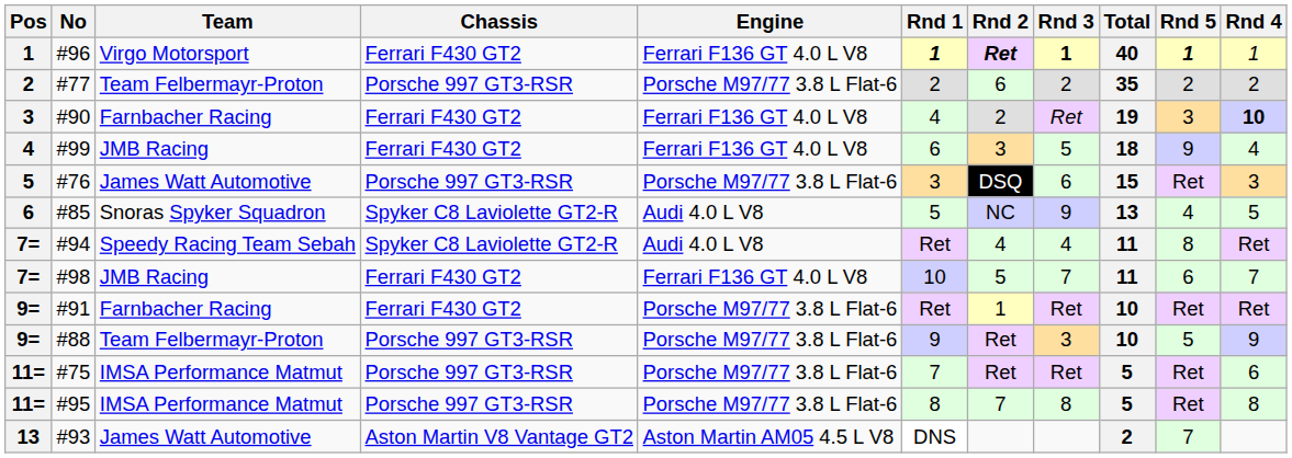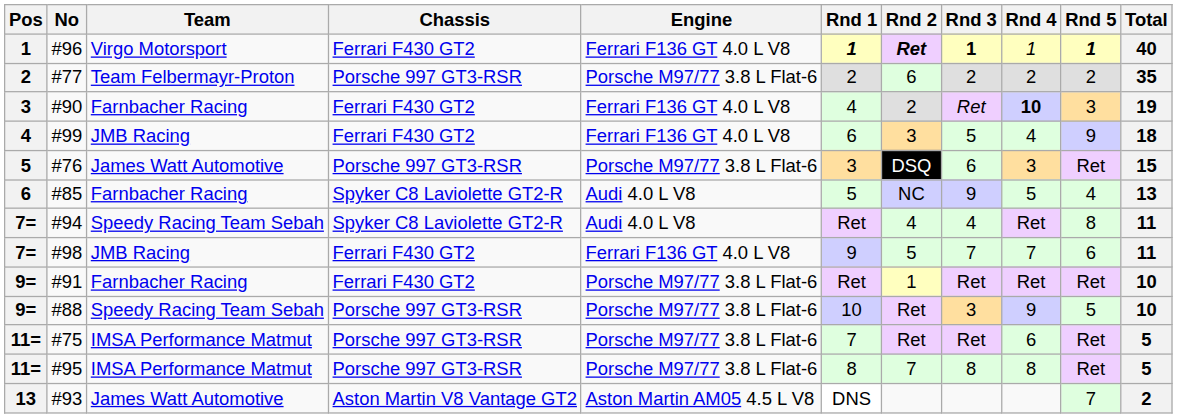 <table class="wikitable" style="font-size: 90%;">
 <tr>
 <th>Pos</th>
 <th>No</th>
 <th>Team</th>
 <th>Chassis</th>
 <th>Engine</th>
 <th>Rnd 1</th>
 <th>Rnd 2</th>
 <th>Rnd 3</th>
+<th>Rnd 4</th>
+<th>Rnd 5</th>
 <th>Total</th>
-<th>Rnd 5</th>
-<th>Rnd 4</th>
 </tr>
 <tr>
 <th>1</th>
 <td>#96</td>
 <td> <a href='#'>Virgo Motorsport</a></td>
 <td><a href='#'>Ferrari F430 GT2</a></td>
 <td><a href='#'>Ferrari F136 GT</a> 4.0 L V8</td>
 <td align="center" style="background:#FFFFBF;"><strong><em>1</em></strong></td>
 <td align="center" style="background:#EFCFFF;"><strong><em>Ret</em></strong></td>
 <td align="center" style="background:#FFFFBF;"><strong>1</strong></td>
+<td align="center" style="background:#FFFFBF;"><em>1</em></td>
+<td align="center" style="background:#FFFFBF;"><strong><em>1</em></strong></td>
 <th align=center>40</th>
-<td align="center" style="background:#FFFFBF;"><strong><em>1</em></strong></td>
-<td align="center" style="background:#FFFFBF;"><em>1</em></td>
 </tr>
 <tr>
 <th>2</th>
 <td>#77</td>
 <td> <a href='#'>Team Felbermayr-Proton</a></td>
 <td><a href='#'>Porsche 997 GT3-RSR</a></td>
 <td><a href='#'>Porsche M97/77</a> 3.8 L Flat-6</td>
 <td align="center" style="background:#DFDFDF;">2</td>
 <td align="center" style="background:#DFFFDF;">6</td>
 <td align="center" style="background:#DFDFDF;">2</td>
-<th align=center>35</th>
 <td align="center" style="background:#DFDFDF;">2</td>
 <td align="center" style="background:#DFDFDF;">2</td>
+<th align=center>35</th>
 </tr>
 <tr>
 <th>3</th>
 <td>#90</td>
 <td> <a href='#'>Farnbacher Racing</a></td>
 <td><a href='#'>Ferrari F430 GT2</a></td>
 <td><a href='#'>Ferrari F136 GT</a> 4.0 L V8</td>
 <td align="center" style="background:#DFFFDF;">4</td>
 <td align="center" style="background:#DFDFDF;">2</td>
 <td align="center" style="background:#EFCFFF;"><em>Ret</em></td>
+<td align="center" style="background:#CFCFFF;"><strong>10</strong></td>
+<td align="center" style="background:#FFDF9F;">3</td>
 <th align=center>19</th>
-<td align="center" style="background:#FFDF9F;">3</td>
-<td align="center" style="background:#CFCFFF;"><strong>10</strong></td>
 </tr>
 <tr>
 <th>4</th>
 <td>#99</td>
 <td> <a href='#'>JMB Racing</a></td>
 <td><a href='#'>Ferrari F430 GT2</a></td>
 <td><a href='#'>Ferrari F136 GT</a> 4.0 L V8</td>
 <td align="center" style="background:#DFFFDF;">6</td>
 <td align="center" style="background:#FFDF9F;">3</td>
 <td align="center" style="background:#DFFFDF;">5</td>
+<td align="center" style="background:#DFFFDF;">4</td>
+<td align="center" style="background:#CFCFFF;">9</td>
 <th align=center>18</th>
-<td align="center" style="background:#CFCFFF;">9</td>
-<td align="center" style="background:#DFFFDF;">4</td>
 </tr>
 <tr>
 <th>5</th>
 <td>#76</td>
 <td> <a href='#'>James Watt Automotive</a></td>
 <td><a href='#'>Porsche 997 GT3-RSR</a></td>
 <td><a href='#'>Porsche M97/77</a> 3.8 L Flat-6</td>
 <td align="center" style="background:#FFDF9F;">3</td>
 <td align="center" style="background:#000000; color:white">DSQ</td>
 <td align="center" style="background:#DFFFDF;">6</td>
+<td align="center" style="background:#FFDF9F;">3</td>
+<td align="center" style="background:#EFCFFF;">Ret</td>
 <th align=center>15</th>
-<td align="center" style="background:#EFCFFF;">Ret</td>
-<td align="center" style="background:#FFDF9F;">3</td>
 </tr>
 <tr>
 <th>6</th>
 <td>#85</td>
-<td> Snoras <a href='#'>Spyker Squadron</a></td>
+<td> <a href='#'>Farnbacher Racing</a></td>
 <td><a href='#'>Spyker C8 Laviolette GT2-R</a></td>
 <td><a href='#'>Audi</a> 4.0 L V8</td>
 <td align="center" style="background:#DFFFDF;">5</td>
 <td align="center" style="background:#CFCFFF;">NC</td>
 <td align="center" style="background:#CFCFFF;">9</td>
+<td align="center" style="background:#DFFFDF;">5</td>
+<td align="center" style="background:#DFFFDF;">4</td>
 <th align=center>13</th>
-<td align="center" style="background:#DFFFDF;">4</td>
-<td align="center" style="background:#DFFFDF;">5</td>
 </tr>
 <tr>
 <th>7=</th>
 <td>#94</td>
 <td> <a href='#'>Speedy Racing Team Sebah</a></td>
 <td><a href='#'>Spyker C8 Laviolette GT2-R</a></td>
 <td><a href='#'>Audi</a> 4.0 L V8</td>
 <td align="center" style="background:#EFCFFF;">Ret</td>
 <td align="center" style="background:#DFFFDF;">4</td>
 <td align="center" style="background:#DFFFDF;">4</td>
+<td align="center" style="background:#EFCFFF;">Ret</td>
+<td align="center" style="background:#DFFFDF;">8</td>
 <th align=center>11</th>
-<td align="center" style="background:#DFFFDF;">8</td>
-<td align="center" style="background:#EFCFFF;">Ret</td>
 </tr>
 <tr>
 <th>7=</th>
 <td>#98</td>
 <td> <a href='#'>JMB Racing</a></td>
 <td><a href='#'>Ferrari F430 GT2</a></td>
 <td><a href='#'>Ferrari F136 GT</a> 4.0 L V8</td>
-<td align="center" style="background:#CFCFFF;">10</td>
+<td align="center" style="background:#CFCFFF;">9</td>
 <td align="center" style="background:#DFFFDF;">5</td>
 <td align="center" style="background:#DFFFDF;">7</td>
+<td align="center" style="background:#DFFFDF;">7</td>
+<td align="center" style="background:#DFFFDF;">6</td>
 <th align=center>11</th>
-<td align="center" style="background:#DFFFDF;">6</td>
-<td align="center" style="background:#DFFFDF;">7</td>
 </tr>
 <tr>
 <th>9=</th>
 <td>#91</td>
 <td> <a href='#'>Farnbacher Racing</a></td>
 <td><a href='#'>Ferrari F430 GT2</a></td>
 <td><a href='#'>Porsche M97/77</a> 3.8 L Flat-6</td>
 <td align="center" style="background:#EFCFFF;">Ret</td>
 <td align="center" style="background:#FFFFBF;">1</td>
 <td align="center" style="background:#EFCFFF;">Ret</td>
-<th align=center>10</th>
 <td align="center" style="background:#EFCFFF;">Ret</td>
 <td align="center" style="background:#EFCFFF;">Ret</td>
+<th align=center>10</th>
 </tr>
 <tr>
 <th>9=</th>
 <td>#88</td>
-<td> <a href='#'>Team Felbermayr-Proton</a></td>
+<td> <a href='#'>Speedy Racing Team Sebah</a></td>
 <td><a href='#'>Porsche 997 GT3-RSR</a></td>
 <td><a href='#'>Porsche M97/77</a> 3.8 L Flat-6</td>
-<td align="center" style="background:#CFCFFF;">9</td>
+<td align="center" style="background:#CFCFFF;">10</td>
 <td align="center" style="background:#EFCFFF;">Ret</td>
 <td align="center" style="background:#FFDF9F;">3</td>
+<td align="center" style="background:#CFCFFF;">9</td>
+<td align="center" style="background:#DFFFDF;">5</td>
 <th align=center>10</th>
-<td align="center" style="background:#DFFFDF;">5</td>
-<td align="center" style="background:#CFCFFF;">9</td>
 </tr>
 <tr>
 <th>11=</th>
 <td>#75</td>
 <td> <a href='#'>IMSA Performance Matmut</a></td>
 <td><a href='#'>Porsche 997 GT3-RSR</a></td>
 <td><a href='#'>Porsche M97/77</a> 3.8 L Flat-6</td>
 <td align="center" style="background:#DFFFDF;">7</td>
 <td align="center" style="background:#EFCFFF;">Ret</td>
 <td align="center" style="background:#EFCFFF;">Ret</td>
+<td align="center" style="background:#DFFFDF;">6</td>
+<td align="center" style="background:#EFCFFF;">Ret</td>
 <th align=center>5</th>
-<td align="center" style="background:#EFCFFF;">Ret</td>
-<td align="center" style="background:#DFFFDF;">6</td>
 </tr>
 <tr>
 <th>11=</th>
 <td>#95</td>
 <td> <a href='#'>IMSA Performance Matmut</a></td>
 <td><a href='#'>Porsche 997 GT3-RSR</a></td>
 <td><a href='#'>Porsche M97/77</a> 3.8 L Flat-6</td>
 <td align="center" style="background:#DFFFDF;">8</td>
 <td align="center" style="background:#DFFFDF;">7</td>
 <td align="center" style="background:#DFFFDF;">8</td>
+<td align="center" style="background:#DFFFDF;">8</td>
+<td align="center" style="background:#EFCFFF;">Ret</td>
 <th align=center>5</th>
-<td align="center" style="background:#EFCFFF;">Ret</td>
-<td align="center" style="background:#DFFFDF;">8</td>
 </tr>
 <tr>
 <th>13</th>
 <td>#93</td>
 <td> <a href='#'>James Watt Automotive</a></td>
 <td><a href='#'>Aston Martin V8 Vantage GT2</a></td>
 <td><a href='#'>Aston Martin AM05</a> 4.5 L V8</td>
 <td align="center" style="background:#FFFFFF;">DNS</td>
 <td align=center></td>
 <td align=center></td>
+<td align=center></td>
+<td align="center" style="background:#DFFFDF;">7</td>
 <th align=center>2</th>
-<td align="center" style="background:#DFFFDF;">7</td>
-<td align=center></td>
 </tr>
 </table>
